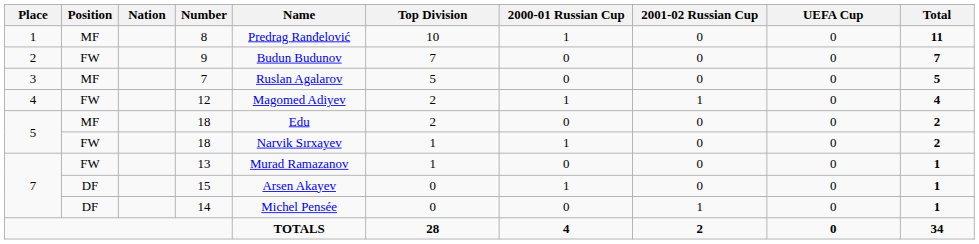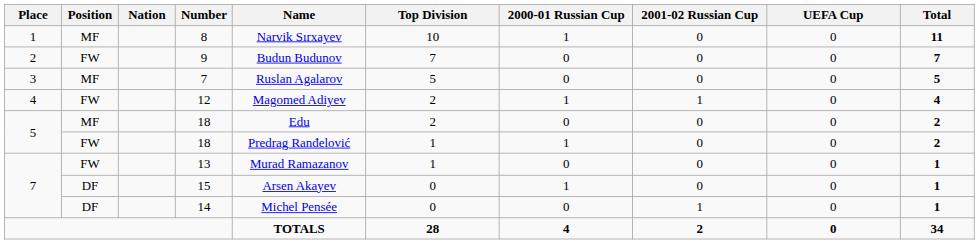 <table class="wikitable" style="font-size: 95%; text-align: center;">
 <tr>
 <th width=60>Place</th>
 <th width=60>Position</th>
 <th width=60>Nation</th>
 <th width=60>Number</th>
 <th width=150>Name</th>
 <th width=150>Top Division</th>
 <th width=150>2000-01 Russian Cup</th>
 <th width=150>2001-02 Russian Cup</th>
 <th width=150>UEFA Cup</th>
 <th width=80>Total</th>
 </tr>
 <tr>
 <td>1</td>
 <td>MF</td>
 <td></td>
 <td>8</td>
-<td><a href='#'>Predrag Ranđelović</a></td>
+<td><a href='#'>Narvik Sırxayev</a></td>
 <td>10</td>
 <td>1</td>
 <td>0</td>
 <td>0</td>
 <td><strong>11</strong></td>
 </tr>
 <tr>
 <td>2</td>
 <td>FW</td>
 <td></td>
 <td>9</td>
 <td><a href='#'>Budun Budunov</a></td>
 <td>7</td>
 <td>0</td>
 <td>0</td>
 <td>0</td>
 <td><strong>7</strong></td>
 </tr>
 <tr>
 <td>3</td>
 <td>MF</td>
 <td></td>
 <td>7</td>
 <td><a href='#'>Ruslan Agalarov</a></td>
 <td>5</td>
 <td>0</td>
 <td>0</td>
 <td>0</td>
 <td><strong>5</strong></td>
 </tr>
 <tr>
 <td>4</td>
 <td>FW</td>
 <td></td>
 <td>12</td>
 <td><a href='#'>Magomed Adiyev</a></td>
 <td>2</td>
 <td>1</td>
 <td>1</td>
 <td>0</td>
 <td><strong>4</strong></td>
 </tr>
 <tr>
 <td rowspan="2">5</td>
 <td>MF</td>
 <td></td>
 <td>18</td>
 <td><a href='#'>Edu</a></td>
 <td>2</td>
 <td>0</td>
 <td>0</td>
 <td>0</td>
 <td><strong>2</strong></td>
 </tr>
 <tr>
 <td>FW</td>
 <td></td>
 <td>18</td>
-<td><a href='#'>Narvik Sırxayev</a></td>
+<td><a href='#'>Predrag Ranđelović</a></td>
 <td>1</td>
 <td>1</td>
 <td>0</td>
 <td>0</td>
 <td><strong>2</strong></td>
 </tr>
 <tr>
 <td rowspan="3">7</td>
 <td>FW</td>
 <td></td>
 <td>13</td>
 <td><a href='#'>Murad Ramazanov</a></td>
 <td>1</td>
 <td>0</td>
 <td>0</td>
 <td>0</td>
 <td><strong>1</strong></td>
 </tr>
 <tr>
 <td>DF</td>
 <td></td>
 <td>15</td>
 <td><a href='#'>Arsen Akayev</a></td>
 <td>0</td>
 <td>1</td>
 <td>0</td>
 <td>0</td>
 <td><strong>1</strong></td>
 </tr>
 <tr>
 <td>DF</td>
 <td></td>
 <td>14</td>
 <td><a href='#'>Michel Pensée</a></td>
 <td>0</td>
 <td>0</td>
 <td>1</td>
 <td>0</td>
 <td><strong>1</strong></td>
 </tr>
 <tr>
 <td colspan="4"></td>
 <td><strong>TOTALS</strong></td>
 <td><strong>28</strong></td>
 <td><strong>4</strong></td>
 <td><strong>2</strong></td>
 <td><strong>0</strong></td>
 <td><strong>34</strong></td>
 </tr>
 </table>
